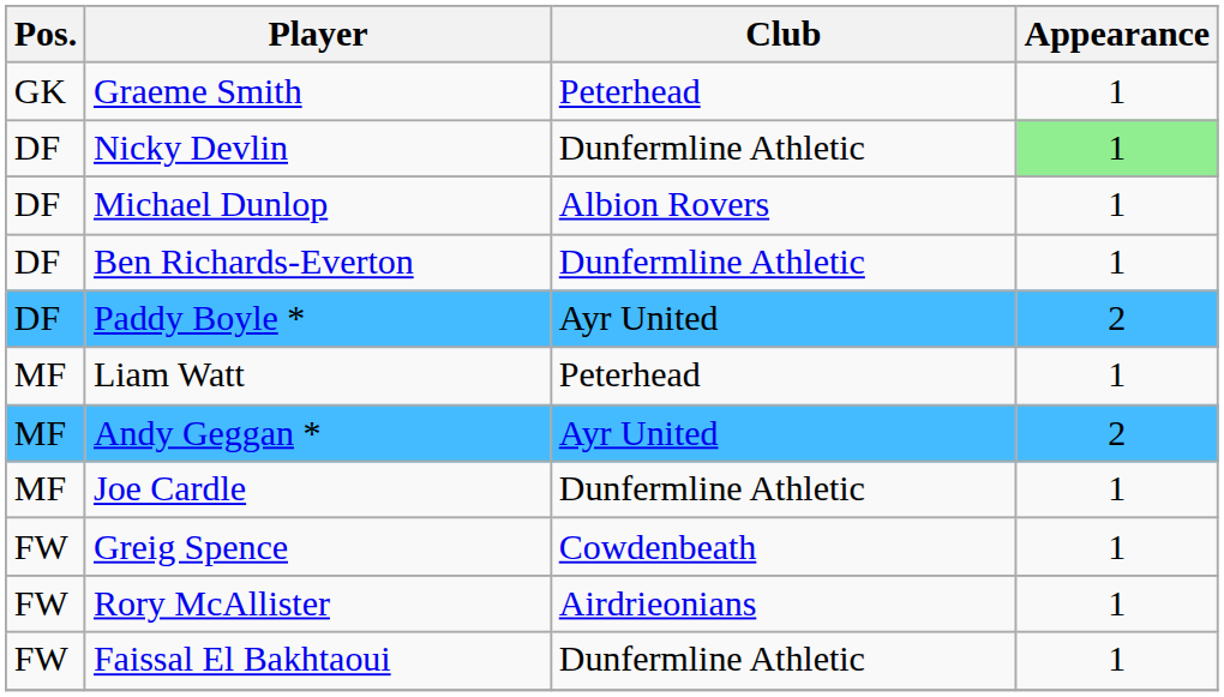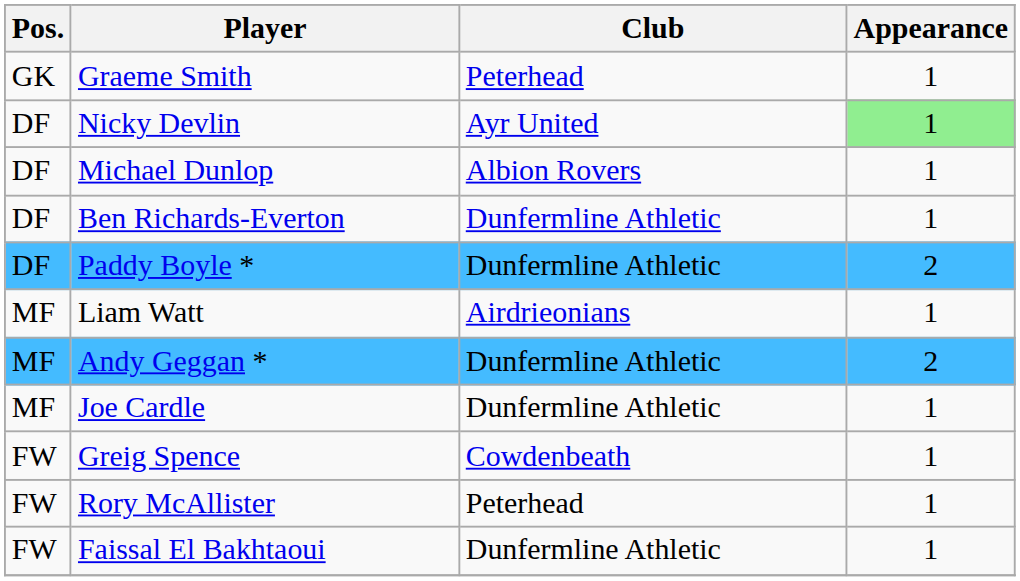 <table class="wikitable">
 <tr>
 <th>Pos.</th>
 <th>Player</th>
 <th>Club</th>
 <th>Appearance</th>
 </tr>
 <tr>
 <td>GK</td>
 <td style="width:200px;"><a href='#'>Graeme Smith</a></td>
 <td style="width:200px;"><a href='#'>Peterhead</a></td>
 <td align="center">1</td>
 </tr>
 <tr>
 <td>DF</td>
 <td><a href='#'>Nicky Devlin</a></td>
-<td>Dunfermline Athletic</td>
+<td><a href='#'>Ayr United</a></td>
 <td align="center" style="background: lightgreen;">1</td>
 </tr>
 <tr>
 <td>DF</td>
 <td><a href='#'>Michael Dunlop</a></td>
 <td><a href='#'>Albion Rovers</a></td>
 <td align="center">1</td>
 </tr>
 <tr>
 <td>DF</td>
 <td><a href='#'>Ben Richards-Everton</a></td>
 <td><a href='#'>Dunfermline Athletic</a></td>
 <td align="center">1</td>
 </tr>
 <tr style="background:#44bbff;">
 <td>DF</td>
 <td><a href='#'>Paddy Boyle</a> *</td>
-<td>Ayr United</td>
+<td>Dunfermline Athletic</td>
 <td align="center">2</td>
 </tr>
 <tr>
 <td>MF</td>
 <td>Liam Watt</td>
-<td>Peterhead</td>
+<td><a href='#'>Airdrieonians</a></td>
 <td align="center">1</td>
 </tr>
 <tr style="background:#44bbff;">
 <td>MF</td>
 <td><a href='#'>Andy Geggan</a> *</td>
-<td><a href='#'>Ayr United</a></td>
+<td>Dunfermline Athletic</td>
 <td align="center">2</td>
 </tr>
 <tr>
 <td>MF</td>
 <td><a href='#'>Joe Cardle</a></td>
 <td>Dunfermline Athletic</td>
 <td align="center">1</td>
 </tr>
 <tr>
 <td>FW</td>
 <td><a href='#'>Greig Spence</a></td>
 <td><a href='#'>Cowdenbeath</a></td>
 <td align="center">1</td>
 </tr>
 <tr>
 <td>FW</td>
 <td><a href='#'>Rory McAllister</a></td>
-<td><a href='#'>Airdrieonians</a></td>
+<td>Peterhead</td>
 <td align="center">1</td>
 </tr>
 <tr>
 <td>FW</td>
 <td><a href='#'>Faissal El Bakhtaoui</a></td>
 <td>Dunfermline Athletic</td>
 <td align="center">1</td>
 </tr>
 <tr>
 </tr>
 </table>
